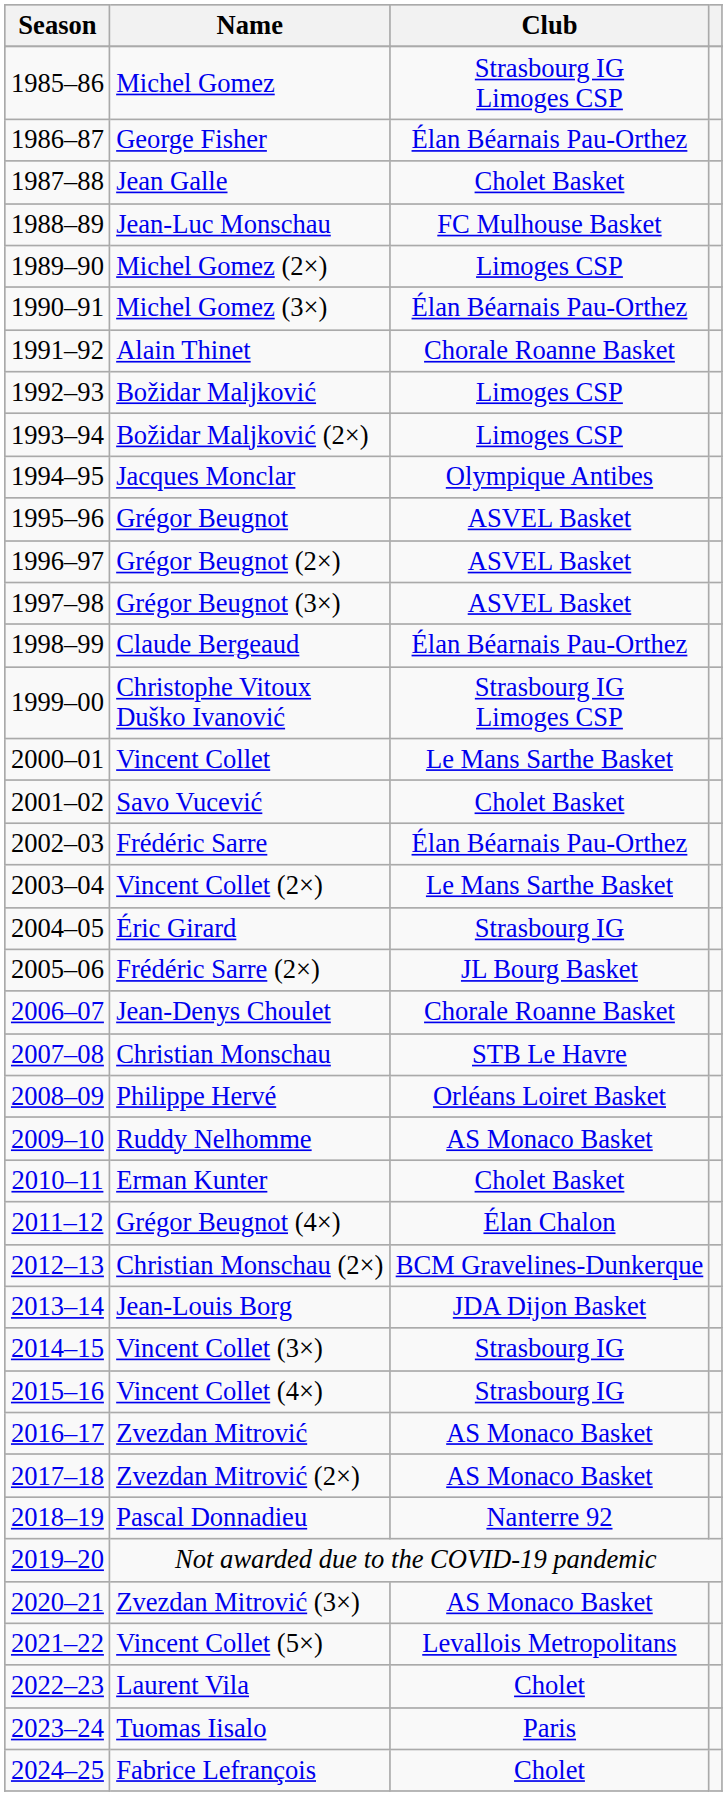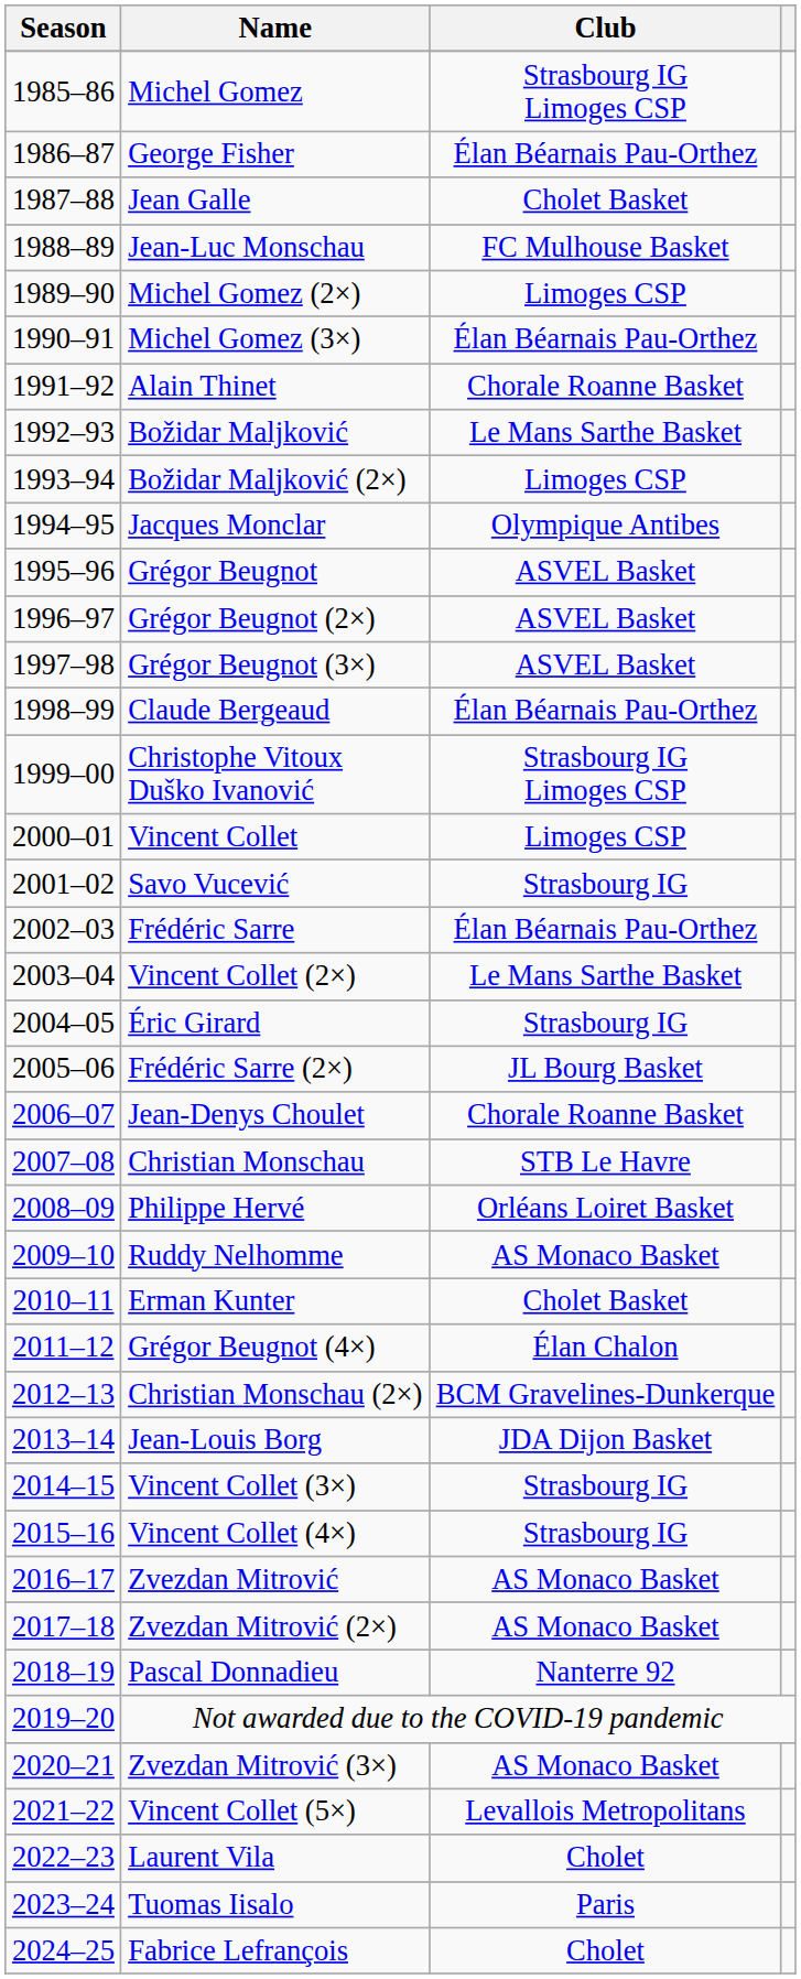 <table class="wikitable" style="text-align:center">
 <tr>
 <th>Season</th>
 <th>Name</th>
 <th>Club</th>
 <th></th>
 </tr>
 <tr>
 </tr>
 <tr ---->
 <td>1985–86</td>
 <td style="text-align:left;"> <a href='#'>Michel Gomez</a></td>
 <td><a href='#'>Strasbourg IG</a><br><a href='#'>Limoges CSP</a></td>
 <td></td>
 </tr>
 <tr>
 <td>1986–87</td>
 <td style="text-align:left;"> <a href='#'>George Fisher</a></td>
 <td><a href='#'>Élan Béarnais Pau-Orthez</a></td>
 <td></td>
 </tr>
 <tr ---->
 <td>1987–88</td>
 <td style="text-align:left;"> <a href='#'>Jean Galle</a></td>
 <td><a href='#'>Cholet Basket</a></td>
 <td></td>
 </tr>
 <tr>
 <td>1988–89</td>
 <td style="text-align:left;"> <a href='#'>Jean-Luc Monschau</a></td>
 <td><a href='#'>FC Mulhouse Basket</a></td>
 <td></td>
 </tr>
 <tr ---->
 <td>1989–90</td>
 <td style="text-align:left;"> <a href='#'>Michel Gomez</a> (2×)</td>
 <td><a href='#'>Limoges CSP</a></td>
 <td></td>
 </tr>
 <tr>
 <td>1990–91</td>
 <td style="text-align:left;"> <a href='#'>Michel Gomez</a> (3×)</td>
 <td><a href='#'>Élan Béarnais Pau-Orthez</a></td>
 <td></td>
 </tr>
 <tr ---->
 <td>1991–92</td>
 <td style="text-align:left;"> <a href='#'>Alain Thinet</a></td>
 <td><a href='#'>Chorale Roanne Basket</a></td>
 <td></td>
 </tr>
 <tr>
 <td>1992–93</td>
 <td style="text-align:left;"> <a href='#'>Božidar Maljković</a></td>
-<td><a href='#'>Limoges CSP</a></td>
+<td><a href='#'>Le Mans Sarthe Basket</a></td>
 <td></td>
 </tr>
 <tr ---->
 <td>1993–94</td>
 <td style="text-align:left;"> <a href='#'>Božidar Maljković</a> (2×)</td>
 <td><a href='#'>Limoges CSP</a></td>
 <td></td>
 </tr>
 <tr>
 <td>1994–95</td>
 <td style="text-align:left;"> <a href='#'>Jacques Monclar</a></td>
 <td><a href='#'>Olympique Antibes</a></td>
 <td></td>
 </tr>
 <tr ---->
 <td>1995–96</td>
 <td style="text-align:left;"> <a href='#'>Grégor Beugnot</a></td>
 <td><a href='#'>ASVEL Basket</a></td>
 <td></td>
 </tr>
 <tr>
 <td>1996–97</td>
 <td style="text-align:left;"> <a href='#'>Grégor Beugnot</a> (2×)</td>
 <td><a href='#'>ASVEL Basket</a></td>
 <td></td>
 </tr>
 <tr ---->
 <td>1997–98</td>
 <td style="text-align:left;"> <a href='#'>Grégor Beugnot</a> (3×)</td>
 <td><a href='#'>ASVEL Basket</a></td>
 <td></td>
 </tr>
 <tr>
 <td>1998–99</td>
 <td style="text-align:left;"> <a href='#'>Claude Bergeaud</a></td>
 <td><a href='#'>Élan Béarnais Pau-Orthez</a></td>
 <td></td>
 </tr>
 <tr ---->
 <td>1999–00</td>
 <td style="text-align:left;"> <a href='#'>Christophe Vitoux</a><br> <a href='#'>Duško Ivanović</a></td>
 <td><a href='#'>Strasbourg IG</a><br><a href='#'>Limoges CSP</a></td>
 <td></td>
 </tr>
 <tr>
 <td>2000–01</td>
 <td style="text-align:left;"> <a href='#'>Vincent Collet</a></td>
-<td><a href='#'>Le Mans Sarthe Basket</a></td>
+<td><a href='#'>Limoges CSP</a></td>
 <td></td>
 </tr>
 <tr ---->
 <td>2001–02</td>
 <td style="text-align:left;"> <a href='#'>Savo Vucević</a></td>
-<td><a href='#'>Cholet Basket</a></td>
+<td><a href='#'>Strasbourg IG</a></td>
 <td></td>
 </tr>
 <tr>
 <td>2002–03</td>
 <td style="text-align:left;"> <a href='#'>Frédéric Sarre</a></td>
 <td><a href='#'>Élan Béarnais Pau-Orthez</a></td>
 <td></td>
 </tr>
 <tr ---->
 <td>2003–04</td>
 <td style="text-align:left;"> <a href='#'>Vincent Collet</a> (2×)</td>
 <td><a href='#'>Le Mans Sarthe Basket</a></td>
 <td></td>
 </tr>
 <tr>
 <td>2004–05</td>
 <td style="text-align:left;"> <a href='#'>Éric Girard</a></td>
 <td><a href='#'>Strasbourg IG</a></td>
 <td></td>
 </tr>
 <tr ---->
 <td>2005–06</td>
 <td style="text-align:left;"> <a href='#'>Frédéric Sarre</a> (2×)</td>
 <td><a href='#'>JL Bourg Basket</a></td>
 <td></td>
 </tr>
 <tr>
 <td><a href='#'>2006–07</a></td>
 <td style="text-align:left;"> <a href='#'>Jean-Denys Choulet</a></td>
 <td><a href='#'>Chorale Roanne Basket</a></td>
 <td></td>
 </tr>
 <tr ---->
 <td><a href='#'>2007–08</a></td>
 <td style="text-align:left;"> <a href='#'>Christian Monschau</a></td>
 <td><a href='#'>STB Le Havre</a></td>
 <td></td>
 </tr>
 <tr>
 <td><a href='#'>2008–09</a></td>
 <td style="text-align:left;"> <a href='#'>Philippe Hervé</a></td>
 <td><a href='#'>Orléans Loiret Basket</a></td>
 <td></td>
 </tr>
 <tr ---->
 <td><a href='#'>2009–10</a></td>
 <td style="text-align:left;"> <a href='#'>Ruddy Nelhomme</a></td>
 <td><a href='#'>AS Monaco Basket</a></td>
 <td></td>
 </tr>
 <tr ---->
 <td><a href='#'>2010–11</a></td>
 <td style="text-align:left;"> <a href='#'>Erman Kunter</a></td>
 <td><a href='#'>Cholet Basket</a></td>
 <td></td>
 </tr>
 <tr ---->
 <td><a href='#'>2011–12</a></td>
 <td style="text-align:left;"> <a href='#'>Grégor Beugnot</a> (4×)</td>
 <td><a href='#'>Élan Chalon</a></td>
 <td></td>
 </tr>
 <tr ---->
 <td><a href='#'>2012–13</a></td>
 <td style="text-align:left;"> <a href='#'>Christian Monschau</a> (2×)</td>
 <td><a href='#'>BCM Gravelines-Dunkerque</a></td>
 <td></td>
 </tr>
 <tr ---->
 <td><a href='#'>2013–14</a></td>
 <td style="text-align:left;"> <a href='#'>Jean-Louis Borg</a></td>
 <td><a href='#'>JDA Dijon Basket</a></td>
 <td></td>
 </tr>
 <tr ---->
 <td><a href='#'>2014–15</a></td>
 <td style="text-align:left;"> <a href='#'>Vincent Collet</a> (3×)</td>
 <td><a href='#'>Strasbourg IG</a></td>
 <td></td>
 </tr>
 <tr ---->
 <td><a href='#'>2015–16</a></td>
 <td style="text-align:left;"> <a href='#'>Vincent Collet</a> (4×)</td>
 <td><a href='#'>Strasbourg IG</a></td>
 <td></td>
 </tr>
 <tr ---->
 <td><a href='#'>2016–17</a></td>
 <td style="text-align:left;"> <a href='#'>Zvezdan Mitrović</a></td>
 <td><a href='#'>AS Monaco Basket</a></td>
 <td></td>
 </tr>
 <tr>
 <td><a href='#'>2017–18</a></td>
 <td style="text-align:left;"> <a href='#'>Zvezdan Mitrović</a> (2×)</td>
 <td><a href='#'>AS Monaco Basket</a></td>
 <td></td>
 </tr>
 <tr>
 <td><a href='#'>2018–19</a></td>
 <td style="text-align:left;"> <a href='#'>Pascal Donnadieu</a></td>
 <td><a href='#'>Nanterre 92</a></td>
 <td></td>
 </tr>
 <tr>
 <td><a href='#'>2019–20</a></td>
 <td colspan=4><em>Not awarded due to the COVID-19 pandemic</em></td>
 </tr>
 <tr>
 <td><a href='#'>2020–21</a></td>
 <td style="text-align:left;"> <a href='#'>Zvezdan Mitrović</a> (3×)</td>
 <td><a href='#'>AS Monaco Basket</a></td>
 <td></td>
 </tr>
 <tr>
 <td><a href='#'>2021–22</a></td>
 <td style="text-align:left;"> <a href='#'>Vincent Collet</a> (5×)</td>
 <td><a href='#'>Levallois Metropolitans</a></td>
 <td></td>
 </tr>
 <tr>
 <td><a href='#'>2022–23</a></td>
 <td style="text-align:left;"> <a href='#'>Laurent Vila</a></td>
 <td><a href='#'>Cholet</a></td>
 <td></td>
 </tr>
 <tr>
 <td><a href='#'>2023–24</a></td>
 <td style="text-align:left;"> <a href='#'>Tuomas Iisalo</a></td>
 <td><a href='#'>Paris</a></td>
 <td></td>
 </tr>
 <tr>
 <td><a href='#'>2024–25</a></td>
 <td style="text-align:left;"> <a href='#'>Fabrice Lefrançois</a></td>
 <td><a href='#'>Cholet</a></td>
 <td></td>
 </tr>
 </table>
